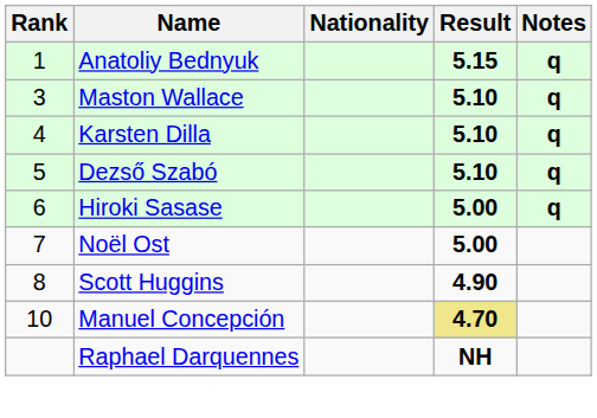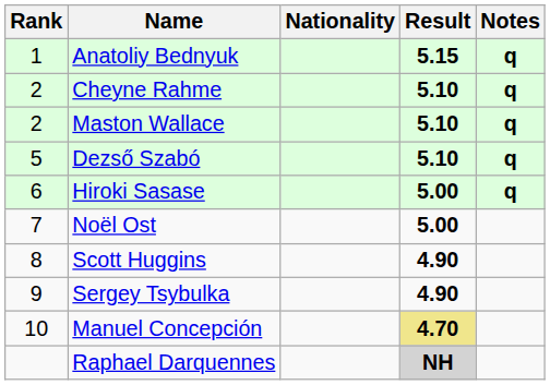 <table class="wikitable sortable" style="text-align:center">
 <tr>
 <th>Rank</th>
 <th>Name</th>
 <th>Nationality</th>
 <th>Result</th>
 <th>Notes</th>
 </tr>
 <tr bgcolor=ddffdd>
 <td>1</td>
 <td align=left><a href='#'>Anatoliy Bednyuk</a></td>
 <td align=left></td>
 <td><strong>5.15</strong></td>
 <td><strong>q</strong></td>
 </tr>
 <tr bgcolor=ddffdd>
-<td>3</td>
-<td align=left><a href='#'>Maston Wallace</a></td>
+<td>2</td>
+<td align=left><a href='#'>Cheyne Rahme</a></td>
 <td align=left></td>
 <td><strong>5.10</strong></td>
 <td><strong>q</strong></td>
 </tr>
 <tr bgcolor=ddffdd>
-<td>4</td>
-<td align=left><a href='#'>Karsten Dilla</a></td>
+<td>2</td>
+<td align=left><a href='#'>Maston Wallace</a></td>
 <td align=left></td>
 <td><strong>5.10</strong></td>
 <td><strong>q</strong></td>
 </tr>
 <tr bgcolor=ddffdd>
 <td>5</td>
 <td align=left><a href='#'>Dezső Szabó</a></td>
 <td align=left></td>
 <td><strong>5.10</strong></td>
 <td><strong>q</strong></td>
 </tr>
 <tr bgcolor=ddffdd>
 <td>6</td>
 <td align=left><a href='#'>Hiroki Sasase</a></td>
 <td align=left></td>
 <td><strong>5.00</strong></td>
 <td><strong>q</strong></td>
 </tr>
 <tr>
 <td>7</td>
 <td align=left><a href='#'>Noël Ost</a></td>
 <td align=left></td>
 <td><strong>5.00</strong></td>
 <td></td>
 </tr>
 <tr>
 <td>8</td>
 <td align=left><a href='#'>Scott Huggins</a></td>
 <td align=left></td>
 <td><strong>4.90</strong></td>
 <td></td>
 </tr>
 <tr>
+<td>9</td>
+<td align=left><a href='#'>Sergey Tsybulka</a></td>
+<td align=left></td>
+<td><strong>4.90</strong></td>
+<td></td>
+</tr>
+<tr>
 <td>10</td>
 <td align=left><a href='#'>Manuel Concepción</a></td>
 <td align=left></td>
 <td style="background: khaki;"><strong>4.70</strong></td>
 <td></td>
 </tr>
 <tr>
 <td></td>
 <td align=left><a href='#'>Raphael Darquennes</a></td>
 <td align=left></td>
-<td><strong>NH</strong></td>
+<td style="background: lightgrey;"><strong>NH</strong></td>
 <td></td>
 </tr>
 </table>
